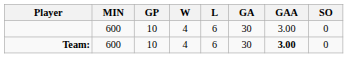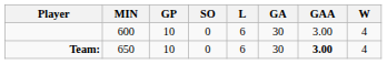 <table class="wikitable sortable" width="60%">
 <tr>
 <th bgcolor="#DDDDFF" width="10%">Player</th>
 <th width="3%" bgcolor="#DDDDFF" title="Minutes played">MIN</th>
 <th width="3%" bgcolor="#DDDDFF" title="Games played in">GP</th>
-<th width="3%" bgcolor="#DDDDFF" title="Wins">W</th>
+<th width="3%" bgcolor="#DDDDFF" title="Shut-outs">SO</th>
 <th width="3%" bgcolor="#DDDDFF"title="Losses">L</th>
 <th width="3%" bgcolor="#DDDDFF" title="Goals against">GA</th>
 <th width="3%" bgcolor="#DDDDFF" title="Goals against average">GAA</th>
-<th width="3%" bgcolor="#DDDDFF" title="Shut-outs">SO</th>
+<th width="3%" bgcolor="#DDDDFF" title="Wins">W</th>
 </tr>
 <tr align="center">
 <td align="right"></td>
 <td>600</td>
 <td>10</td>
-<td>4</td>
+<td>0</td>
 <td>6</td>
 <td>30</td>
 <td>3.00</td>
-<td>0</td>
+<td>4</td>
 </tr>
 <tr align="center">
 <td align="right"><strong>Team:</strong></td>
-<td>600</td>
+<td>650</td>
 <td>10</td>
-<td>4</td>
+<td>0</td>
 <td>6</td>
 <td>30</td>
 <td><strong>3.00</strong></td>
-<td>0</td>
+<td>4</td>
 </tr>
 </table>
